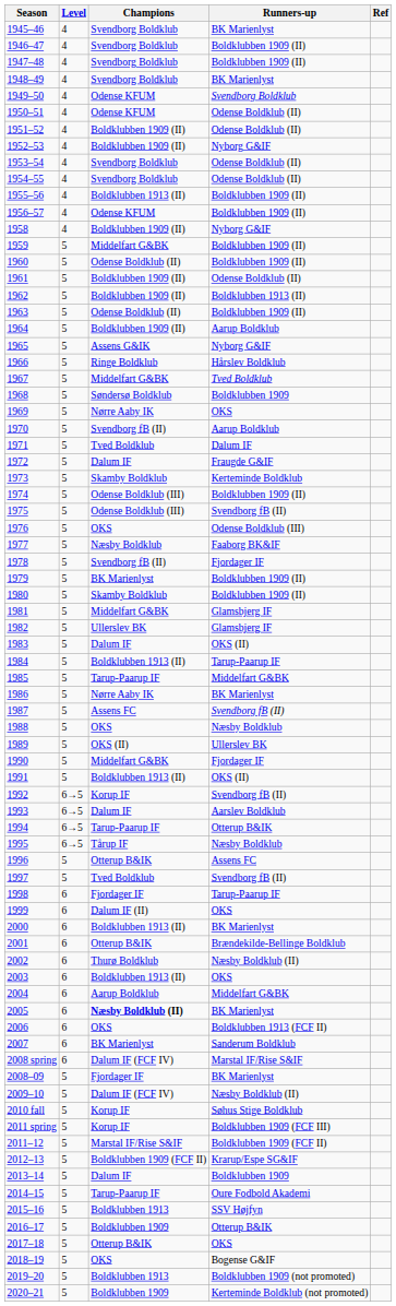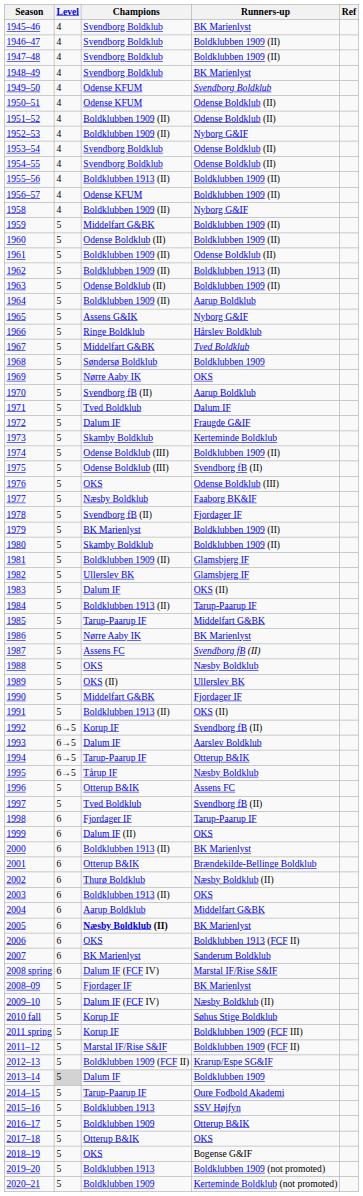 <table class="sortable wikitable plainrowheaders">
 <tr>
 <th>Season</th>
 <th><a href='#'>Level</a></th>
 <th>Champions</th>
 <th>Runners-up</th>
 <th>Ref</th>
 </tr>
 <tr>
 <td><a href='#'>1945–46</a></td>
 <td>4</td>
 <td><a href='#'>Svendborg Boldklub</a></td>
 <td><a href='#'>BK Marienlyst</a></td>
 <td></td>
 </tr>
 <tr>
 <td><a href='#'>1946–47</a></td>
 <td>4</td>
 <td><a href='#'>Svendborg Boldklub</a></td>
 <td><a href='#'>Boldklubben 1909</a> (II)</td>
 <td></td>
 </tr>
 <tr>
 <td><a href='#'>1947–48</a></td>
 <td>4</td>
 <td><a href='#'>Svendborg Boldklub</a></td>
 <td><a href='#'>Boldklubben 1909</a> (II)</td>
 <td></td>
 </tr>
 <tr>
 <td><a href='#'>1948–49</a></td>
 <td>4</td>
 <td><a href='#'>Svendborg Boldklub</a></td>
 <td><a href='#'>BK Marienlyst</a></td>
 <td></td>
 </tr>
 <tr>
 <td><a href='#'>1949–50</a></td>
 <td>4</td>
 <td><a href='#'>Odense KFUM</a></td>
 <td><em><a href='#'>Svendborg Boldklub</a></em></td>
 <td></td>
 </tr>
 <tr>
 <td><a href='#'>1950–51</a></td>
 <td>4</td>
 <td><a href='#'>Odense KFUM</a></td>
 <td><a href='#'>Odense Boldklub</a> (II)</td>
 <td></td>
 </tr>
 <tr>
 <td><a href='#'>1951–52</a></td>
 <td>4</td>
 <td><a href='#'>Boldklubben 1909</a> (II)</td>
 <td><a href='#'>Odense Boldklub</a> (II)</td>
 <td></td>
 </tr>
 <tr>
 <td><a href='#'>1952–53</a></td>
 <td>4</td>
 <td><a href='#'>Boldklubben 1909</a> (II)</td>
 <td><a href='#'>Nyborg G&IF</a></td>
 <td></td>
 </tr>
 <tr>
 <td><a href='#'>1953–54</a></td>
 <td>4</td>
 <td><a href='#'>Svendborg Boldklub</a></td>
 <td><a href='#'>Odense Boldklub</a> (II)</td>
 <td></td>
 </tr>
 <tr>
 <td><a href='#'>1954–55</a></td>
 <td>4</td>
 <td><a href='#'>Svendborg Boldklub</a></td>
 <td><a href='#'>Odense Boldklub</a> (II)</td>
 <td></td>
 </tr>
 <tr>
 <td><a href='#'>1955–56</a></td>
 <td>4</td>
 <td><a href='#'>Boldklubben 1913</a> (II)</td>
 <td><a href='#'>Boldklubben 1909</a> (II)</td>
 <td></td>
 </tr>
 <tr>
 <td><a href='#'>1956–57</a></td>
 <td>4</td>
 <td><a href='#'>Odense KFUM</a></td>
 <td><a href='#'>Boldklubben 1909</a> (II)</td>
 <td></td>
 </tr>
 <tr>
 <td><a href='#'>1958</a></td>
 <td>4</td>
 <td><a href='#'>Boldklubben 1909</a> (II)</td>
 <td><a href='#'>Nyborg G&IF</a></td>
 <td></td>
 </tr>
 <tr>
 <td><a href='#'>1959</a></td>
 <td>5</td>
 <td><a href='#'>Middelfart G&BK</a></td>
 <td><a href='#'>Boldklubben 1909</a> (II)</td>
 <td></td>
 </tr>
 <tr>
 <td><a href='#'>1960</a></td>
 <td>5</td>
 <td><a href='#'>Odense Boldklub</a> (II)</td>
 <td><a href='#'>Boldklubben 1909</a> (II)</td>
 <td></td>
 </tr>
 <tr>
 <td><a href='#'>1961</a></td>
 <td>5</td>
 <td><a href='#'>Boldklubben 1909</a> (II)</td>
 <td><a href='#'>Odense Boldklub</a> (II)</td>
 <td></td>
 </tr>
 <tr>
 <td><a href='#'>1962</a></td>
 <td>5</td>
 <td><a href='#'>Boldklubben 1909</a> (II)</td>
 <td><a href='#'>Boldklubben 1913</a> (II)</td>
 <td></td>
 </tr>
 <tr>
 <td><a href='#'>1963</a></td>
 <td>5</td>
 <td><a href='#'>Odense Boldklub</a> (II)</td>
 <td><a href='#'>Boldklubben 1909</a> (II)</td>
 <td></td>
 </tr>
 <tr>
 <td><a href='#'>1964</a></td>
 <td>5</td>
 <td><a href='#'>Boldklubben 1909</a> (II)</td>
 <td><a href='#'>Aarup Boldklub</a></td>
 <td></td>
 </tr>
 <tr>
 <td><a href='#'>1965</a></td>
 <td>5</td>
 <td><a href='#'>Assens G&IK</a></td>
 <td><a href='#'>Nyborg G&IF</a></td>
 <td></td>
 </tr>
 <tr>
 <td><a href='#'>1966</a></td>
 <td>5</td>
 <td><a href='#'>Ringe Boldklub</a></td>
 <td><a href='#'>Hårslev Boldklub</a></td>
 <td></td>
 </tr>
 <tr>
 <td><a href='#'>1967</a></td>
 <td>5</td>
 <td><a href='#'>Middelfart G&BK</a></td>
 <td><em><a href='#'>Tved Boldklub</a></em></td>
 <td></td>
 </tr>
 <tr>
 <td><a href='#'>1968</a></td>
 <td>5</td>
 <td><a href='#'>Søndersø Boldklub</a></td>
 <td><a href='#'>Boldklubben 1909</a></td>
 <td></td>
 </tr>
 <tr>
 <td><a href='#'>1969</a></td>
 <td>5</td>
 <td><a href='#'>Nørre Aaby IK</a></td>
 <td><a href='#'>OKS</a></td>
 <td></td>
 </tr>
 <tr>
 <td><a href='#'>1970</a></td>
 <td>5</td>
 <td><a href='#'>Svendborg fB</a> (II)</td>
 <td><a href='#'>Aarup Boldklub</a></td>
 <td></td>
 </tr>
 <tr>
 <td><a href='#'>1971</a></td>
 <td>5</td>
 <td><a href='#'>Tved Boldklub</a></td>
 <td><a href='#'>Dalum IF</a></td>
 <td></td>
 </tr>
 <tr>
 <td><a href='#'>1972</a></td>
 <td>5</td>
 <td><a href='#'>Dalum IF</a></td>
 <td><a href='#'>Fraugde G&IF</a></td>
 <td></td>
 </tr>
 <tr>
 <td><a href='#'>1973</a></td>
 <td>5</td>
 <td><a href='#'>Skamby Boldklub</a></td>
 <td><a href='#'>Kerteminde Boldklub</a></td>
 <td></td>
 </tr>
 <tr>
 <td><a href='#'>1974</a></td>
 <td>5</td>
 <td><a href='#'>Odense Boldklub</a> (III)</td>
 <td><a href='#'>Boldklubben 1909</a> (II)</td>
 <td></td>
 </tr>
 <tr>
 <td><a href='#'>1975</a></td>
 <td>5</td>
 <td><a href='#'>Odense Boldklub</a> (III)</td>
 <td><a href='#'>Svendborg fB</a> (II)</td>
 <td></td>
 </tr>
 <tr>
 <td><a href='#'>1976</a></td>
 <td>5</td>
 <td><a href='#'>OKS</a></td>
 <td><a href='#'>Odense Boldklub</a> (III)</td>
 <td></td>
 </tr>
 <tr>
 <td><a href='#'>1977</a></td>
 <td>5</td>
 <td><a href='#'>Næsby Boldklub</a></td>
 <td><a href='#'>Faaborg BK&IF</a></td>
 <td></td>
 </tr>
 <tr>
 <td><a href='#'>1978</a></td>
 <td>5</td>
 <td><a href='#'>Svendborg fB</a> (II)</td>
 <td><a href='#'>Fjordager IF</a></td>
 <td></td>
 </tr>
 <tr>
 <td><a href='#'>1979</a></td>
 <td>5</td>
 <td><a href='#'>BK Marienlyst</a></td>
 <td><a href='#'>Boldklubben 1909</a> (II)</td>
 <td></td>
 </tr>
 <tr>
 <td><a href='#'>1980</a></td>
 <td>5</td>
 <td><a href='#'>Skamby Boldklub</a></td>
 <td><a href='#'>Boldklubben 1909</a> (II)</td>
 <td></td>
 </tr>
 <tr>
 <td><a href='#'>1981</a></td>
 <td>5</td>
-<td><a href='#'>Middelfart G&BK</a></td>
+<td><a href='#'>Boldklubben 1909</a> (II)</td>
 <td><a href='#'>Glamsbjerg IF</a></td>
 <td></td>
 </tr>
 <tr>
 <td><a href='#'>1982</a></td>
 <td>5</td>
 <td><a href='#'>Ullerslev BK</a></td>
 <td><a href='#'>Glamsbjerg IF</a></td>
 <td></td>
 </tr>
 <tr>
 <td><a href='#'>1983</a></td>
 <td>5</td>
 <td><a href='#'>Dalum IF</a></td>
 <td><a href='#'>OKS</a> (II)</td>
 <td></td>
 </tr>
 <tr>
 <td><a href='#'>1984</a></td>
 <td>5</td>
 <td><a href='#'>Boldklubben 1913</a> (II)</td>
 <td><a href='#'>Tarup-Paarup IF</a></td>
 <td></td>
 </tr>
 <tr>
 <td><a href='#'>1985</a></td>
 <td>5</td>
 <td><a href='#'>Tarup-Paarup IF</a></td>
 <td><a href='#'>Middelfart G&BK</a></td>
 <td></td>
 </tr>
 <tr>
 <td><a href='#'>1986</a></td>
 <td>5</td>
 <td><a href='#'>Nørre Aaby IK</a></td>
 <td><a href='#'>BK Marienlyst</a></td>
 <td></td>
 </tr>
 <tr>
 <td><a href='#'>1987</a></td>
 <td>5</td>
 <td><a href='#'>Assens FC</a></td>
 <td><em><a href='#'>Svendborg fB</a> (II)</em></td>
 <td></td>
 </tr>
 <tr>
 <td><a href='#'>1988</a></td>
 <td>5</td>
 <td><a href='#'>OKS</a></td>
 <td><a href='#'>Næsby Boldklub</a></td>
 <td></td>
 </tr>
 <tr>
 <td><a href='#'>1989</a></td>
 <td>5</td>
 <td><a href='#'>OKS</a> (II)</td>
 <td><a href='#'>Ullerslev BK</a></td>
 <td></td>
 </tr>
 <tr>
 <td><a href='#'>1990</a></td>
 <td>5</td>
 <td><a href='#'>Middelfart G&BK</a></td>
 <td><a href='#'>Fjordager IF</a></td>
 <td></td>
 </tr>
 <tr>
 <td><a href='#'>1991</a></td>
 <td>5</td>
 <td><a href='#'>Boldklubben 1913</a> (II)</td>
 <td><a href='#'>OKS</a> (II)</td>
 <td></td>
 </tr>
 <tr>
 <td><a href='#'>1992</a></td>
 <td>6→5</td>
 <td><a href='#'>Korup IF</a></td>
 <td><a href='#'>Svendborg fB</a> (II)</td>
 <td></td>
 </tr>
 <tr>
 <td><a href='#'>1993</a></td>
 <td>6→5</td>
 <td><a href='#'>Dalum IF</a></td>
 <td><a href='#'>Aarslev Boldklub</a></td>
 <td></td>
 </tr>
 <tr>
 <td><a href='#'>1994</a></td>
 <td>6→5</td>
 <td><a href='#'>Tarup-Paarup IF</a></td>
 <td><a href='#'>Otterup B&IK</a></td>
 <td></td>
 </tr>
 <tr>
 <td><a href='#'>1995</a></td>
 <td>6→5</td>
 <td><a href='#'>Tårup IF</a></td>
 <td><a href='#'>Næsby Boldklub</a></td>
 <td></td>
 </tr>
 <tr>
 <td><a href='#'>1996</a></td>
 <td>5</td>
 <td><a href='#'>Otterup B&IK</a></td>
 <td><a href='#'>Assens FC</a></td>
 <td></td>
 </tr>
 <tr>
 <td><a href='#'>1997</a></td>
 <td>5</td>
 <td><a href='#'>Tved Boldklub</a></td>
 <td><a href='#'>Svendborg fB</a> (II)</td>
 <td></td>
 </tr>
 <tr>
 <td><a href='#'>1998</a></td>
 <td>6</td>
 <td><a href='#'>Fjordager IF</a></td>
 <td><a href='#'>Tarup-Paarup IF</a></td>
 <td></td>
 </tr>
 <tr>
 <td><a href='#'>1999</a></td>
 <td>6</td>
 <td><a href='#'>Dalum IF</a> (II)</td>
 <td><a href='#'>OKS</a></td>
 <td></td>
 </tr>
 <tr>
 <td><a href='#'>2000</a></td>
 <td>6</td>
 <td><a href='#'>Boldklubben 1913</a> (II)</td>
 <td><a href='#'>BK Marienlyst</a></td>
 <td></td>
 </tr>
 <tr>
 <td><a href='#'>2001</a></td>
 <td>6</td>
 <td><a href='#'>Otterup B&IK</a></td>
 <td><a href='#'>Brændekilde-Bellinge Boldklub</a></td>
 <td></td>
 </tr>
 <tr>
 <td><a href='#'>2002</a></td>
 <td>6</td>
 <td><a href='#'>Thurø Boldklub</a></td>
 <td><a href='#'>Næsby Boldklub</a> (II)</td>
 <td></td>
 </tr>
 <tr>
 <td><a href='#'>2003</a></td>
 <td>6</td>
 <td><a href='#'>Boldklubben 1913</a> (II)</td>
 <td><a href='#'>OKS</a></td>
 <td></td>
 </tr>
 <tr>
 <td><a href='#'>2004</a></td>
 <td>6</td>
 <td><a href='#'>Aarup Boldklub</a></td>
 <td><a href='#'>Middelfart G&BK</a></td>
 <td></td>
 </tr>
 <tr>
 <td><a href='#'>2005</a></td>
 <td>6</td>
 <td><strong><a href='#'>Næsby Boldklub</a> (II)</strong></td>
 <td><a href='#'>BK Marienlyst</a></td>
 <td></td>
 </tr>
 <tr>
 <td><a href='#'>2006</a></td>
 <td>6</td>
 <td><a href='#'>OKS</a></td>
 <td><a href='#'>Boldklubben 1913</a> (<a href='#'>FCF</a> II)</td>
 <td></td>
 </tr>
 <tr>
 <td><a href='#'>2007</a></td>
 <td>6</td>
 <td><a href='#'>BK Marienlyst</a></td>
 <td><a href='#'>Sanderum Boldklub</a></td>
 <td></td>
 </tr>
 <tr>
 <td><a href='#'>2008 spring</a></td>
 <td>6</td>
 <td><a href='#'>Dalum IF</a> (<a href='#'>FCF</a> IV)</td>
 <td><a href='#'>Marstal IF/Rise S&IF</a></td>
 <td></td>
 </tr>
 <tr>
 <td><a href='#'>2008–09</a></td>
 <td>5</td>
 <td><a href='#'>Fjordager IF</a></td>
 <td><a href='#'>BK Marienlyst</a></td>
 <td></td>
 </tr>
 <tr>
 <td><a href='#'>2009–10</a></td>
 <td>5</td>
 <td><a href='#'>Dalum IF</a> (<a href='#'>FCF</a> IV)</td>
 <td><a href='#'>Næsby Boldklub</a> (II)</td>
 <td></td>
 </tr>
 <tr>
 <td><a href='#'>2010 fall</a></td>
 <td>5</td>
 <td><a href='#'>Korup IF</a></td>
 <td><a href='#'>Søhus Stige Boldklub</a></td>
 <td></td>
 </tr>
 <tr>
 <td><a href='#'>2011 spring</a></td>
 <td>5</td>
 <td><a href='#'>Korup IF</a></td>
 <td><a href='#'>Boldklubben 1909</a> (<a href='#'>FCF</a> III)</td>
 <td></td>
 </tr>
 <tr>
 <td><a href='#'>2011–12</a></td>
 <td>5</td>
 <td><a href='#'>Marstal IF/Rise S&IF</a></td>
 <td><a href='#'>Boldklubben 1909</a> (<a href='#'>FCF</a> II)</td>
 <td></td>
 </tr>
 <tr>
 <td><a href='#'>2012–13</a></td>
 <td>5</td>
 <td><a href='#'>Boldklubben 1909</a> (<a href='#'>FCF</a> II)</td>
 <td><a href='#'>Krarup/Espe SG&IF</a></td>
 <td></td>
 </tr>
 <tr>
 <td><a href='#'>2013–14</a></td>
-<td>5</td>
+<td style="background: lightgrey;">5</td>
 <td><a href='#'>Dalum IF</a></td>
 <td><a href='#'>Boldklubben 1909</a></td>
 <td></td>
 </tr>
 <tr>
 <td><a href='#'>2014–15</a></td>
 <td>5</td>
 <td><a href='#'>Tarup-Paarup IF</a></td>
 <td><a href='#'>Oure Fodbold Akademi</a></td>
 <td></td>
 </tr>
 <tr>
 <td><a href='#'>2015–16</a></td>
 <td>5</td>
 <td><a href='#'>Boldklubben 1913</a></td>
 <td><a href='#'>SSV Højfyn</a></td>
 <td></td>
 </tr>
 <tr>
 <td><a href='#'>2016–17</a></td>
 <td>5</td>
 <td><a href='#'>Boldklubben 1909</a></td>
 <td><a href='#'>Otterup B&IK</a></td>
 <td></td>
 </tr>
 <tr>
 <td><a href='#'>2017–18</a></td>
 <td>5</td>
 <td><a href='#'>Otterup B&IK</a></td>
 <td><a href='#'>OKS</a></td>
 <td></td>
 </tr>
 <tr>
 <td><a href='#'>2018–19</a></td>
 <td>5</td>
 <td><a href='#'>OKS</a></td>
 <td>Bogense G&IF</td>
 <td></td>
 </tr>
 <tr>
 <td><a href='#'>2019–20</a></td>
 <td>5</td>
 <td><a href='#'>Boldklubben 1913</a></td>
 <td><a href='#'>Boldklubben 1909</a> (not promoted)</td>
 <td></td>
 </tr>
 <tr>
 <td><a href='#'>2020–21</a></td>
 <td>5</td>
 <td><a href='#'>Boldklubben 1909</a></td>
 <td><a href='#'>Kerteminde Boldklub</a> (not promoted)</td>
 <td></td>
 </tr>
 </table>
